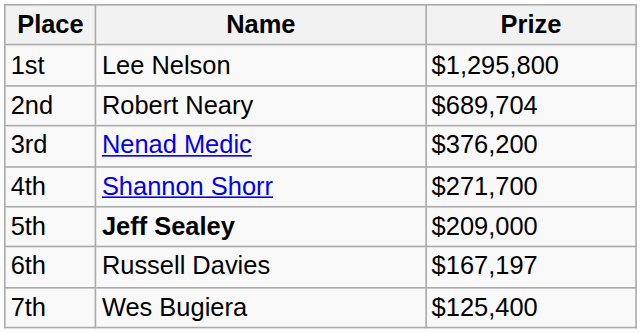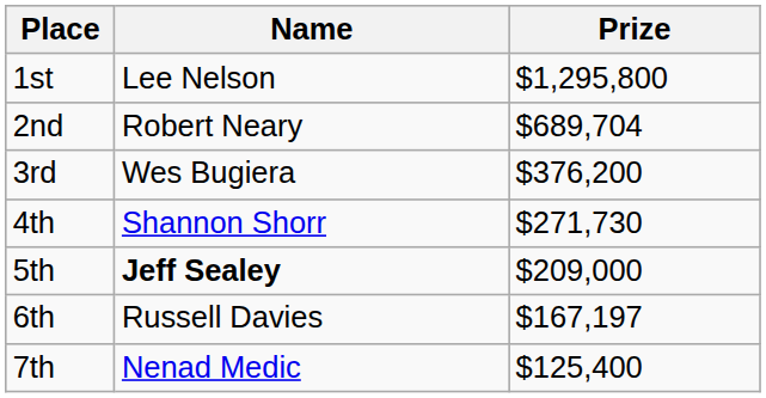 <table class="wikitable">
 <tr>
 <th width="50">Place</th>
 <th width="200">Name</th>
 <th width="125">Prize</th>
 </tr>
 <tr>
 <td>1st</td>
 <td> Lee Nelson</td>
 <td>$1,295,800</td>
 </tr>
 <tr>
 <td>2nd</td>
 <td> Robert Neary</td>
 <td>$689,704</td>
 </tr>
 <tr>
 <td>3rd</td>
-<td> <a href='#'>Nenad Medic</a></td>
+<td> Wes Bugiera</td>
 <td>$376,200</td>
 </tr>
 <tr>
 <td>4th</td>
 <td> <a href='#'>Shannon Shorr</a></td>
-<td>$271,700</td>
+<td>$271,730</td>
 </tr>
 <tr>
 <td>5th</td>
 <td><strong> Jeff Sealey</strong></td>
 <td>$209,000</td>
 </tr>
 <tr>
 <td>6th</td>
 <td> Russell Davies</td>
 <td>$167,197</td>
 </tr>
 <tr>
 <td>7th</td>
-<td> Wes Bugiera</td>
+<td> <a href='#'>Nenad Medic</a></td>
 <td>$125,400</td>
 </tr>
 </table>
